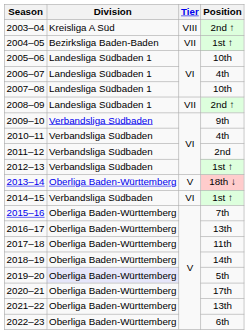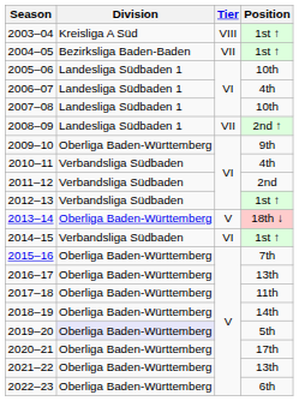 <table class="wikitable">
 <tr>
 <th>Season</th>
 <th>Division</th>
 <th><a href='#'>Tier</a></th>
 <th>Position</th>
 </tr>
 <tr align="center">
 <td>2003–04</td>
 <td align="left">Kreisliga A Süd</td>
 <td>VIII</td>
-<td style="background:#ddffdd">2nd ↑</td>
+<td style="background:#ddffdd">1st ↑</td>
 </tr>
 <tr align="center">
 <td>2004–05</td>
 <td align="left">Bezirksliga Baden-Baden</td>
 <td>VII</td>
 <td style="background:#ddffdd">1st ↑</td>
 </tr>
 <tr align="center">
 <td>2005–06</td>
 <td align="left">Landesliga Südbaden 1</td>
 <td rowspan=3>VI</td>
 <td>10th</td>
 </tr>
 <tr align="center">
 <td>2006–07</td>
 <td align="left">Landesliga Südbaden 1</td>
 <td>4th</td>
 </tr>
 <tr align="center">
 <td>2007–08</td>
 <td align="left">Landesliga Südbaden 1</td>
 <td>10th</td>
 </tr>
 <tr align="center">
 <td>2008–09</td>
 <td align="left">Landesliga Südbaden 1</td>
 <td>VII</td>
 <td style="background:#ddffdd">2nd ↑</td>
 </tr>
 <tr align="center">
 <td>2009–10</td>
-<td align="left"><a href='#'>Verbandsliga Südbaden</a></td>
+<td align="left">Oberliga Baden-Württemberg</td>
 <td rowspan=4>VI</td>
 <td>9th</td>
 </tr>
 <tr align="center">
 <td>2010–11</td>
 <td align="left">Verbandsliga Südbaden</td>
 <td>4th</td>
 </tr>
 <tr align="center">
 <td>2011–12</td>
 <td align="left">Verbandsliga Südbaden</td>
 <td>2nd</td>
 </tr>
 <tr align="center">
 <td>2012–13</td>
 <td align="left">Verbandsliga Südbaden</td>
 <td style="background:#ddffdd">1st ↑</td>
 </tr>
 <tr align="center">
 <td><a href='#'>2013–14</a></td>
 <td align="left"><a href='#'>Oberliga Baden-Württemberg</a></td>
 <td>V</td>
 <td style="background:#ffcccc">18th ↓</td>
 </tr>
 <tr align="center">
 <td>2014–15</td>
 <td align="left">Verbandsliga Südbaden</td>
 <td>VI</td>
 <td style="background:#ddffdd">1st ↑</td>
 </tr>
 <tr align="center">
 <td><a href='#'>2015–16</a></td>
 <td align="left">Oberliga Baden-Württemberg</td>
 <td rowspan=8>V</td>
 <td>7th</td>
 </tr>
 <tr align="center">
 <td>2016–17</td>
 <td align="left">Oberliga Baden-Württemberg</td>
 <td>13th</td>
 </tr>
 <tr align="center">
 <td>2017–18</td>
 <td align="left">Oberliga Baden-Württemberg</td>
 <td>11th</td>
 </tr>
 <tr align="center">
 <td>2018–19</td>
 <td align="left">Oberliga Baden-Württemberg</td>
 <td>14th</td>
 </tr>
 <tr align="center">
 <td>2019–20</td>
 <td align="left" style="background: lavender;">Oberliga Baden-Württemberg</td>
 <td>5th</td>
 </tr>
 <tr align="center">
 <td>2020–21</td>
 <td align="left">Oberliga Baden-Württemberg</td>
 <td>17th</td>
 </tr>
 <tr align="center">
 <td>2021–22</td>
 <td align="left">Oberliga Baden-Württemberg</td>
 <td>13th</td>
 </tr>
 <tr align="center">
 <td>2022–23</td>
 <td align="left">Oberliga Baden-Württemberg</td>
 <td>6th</td>
 </tr>
 </table>
